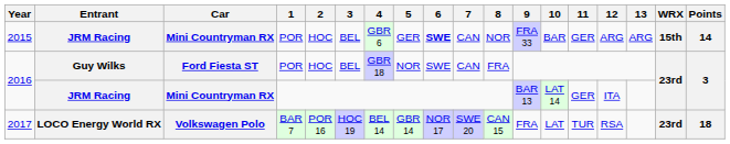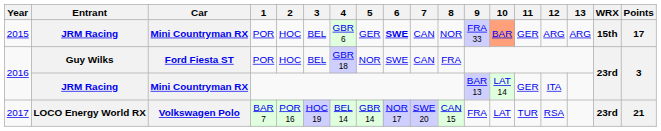 <table class="wikitable" border="1" style="text-align:center; font-size:85%;">
 <tr valign="top">
 <th>Year</th>
 <th>Entrant</th>
 <th>Car</th>
 <th>1</th>
 <th>2</th>
 <th>3</th>
 <th>4</th>
 <th>5</th>
 <th>6</th>
 <th>7</th>
 <th>8</th>
 <th>9</th>
 <th>10</th>
 <th>11</th>
 <th>12</th>
 <th>13</th>
 <th>WRX</th>
 <th>Points</th>
 </tr>
 <tr>
 <td><a href='#'>2015</a></td>
 <th nowrap><a href='#'>JRM Racing</a></th>
 <th nowrap><a href='#'>Mini Countryman RX</a></th>
 <td><a href='#'>POR</a></td>
 <td><a href='#'>HOC</a></td>
 <td><a href='#'>BEL</a></td>
 <td style="background:#DFFFDF;"><a href='#'>GBR</a><br><small>6</small></td>
 <td><a href='#'>GER</a><br></td>
 <td><strong><a href='#'>SWE</a><br></strong></td>
 <td><a href='#'>CAN</a><br></td>
 <td><a href='#'>NOR</a><br></td>
 <td style="background:#CFCFFF;"><a href='#'>FRA</a><br><small>33</small></td>
-<td><a href='#'>BAR</a><br><small></small></td>
+<td style="background: lightsalmon;"><a href='#'>BAR</a><br><small></small></td>
 <td><a href='#'>GER</a><br><small></small></td>
 <td><a href='#'>ARG</a><br><small></small></td>
 <td><a href='#'>ARG</a><br><small></small></td>
 <th>15th</th>
-<th>14</th>
+<th>17</th>
 </tr>
 <tr>
 <td rowspan=2><a href='#'>2016</a></td>
 <th nowrap>Guy Wilks</th>
 <th nowrap><a href='#'>Ford Fiesta ST</a></th>
 <td><a href='#'>POR</a><br><small></small></td>
 <td><a href='#'>HOC</a><br><small></small></td>
 <td><a href='#'>BEL</a><br><small></small></td>
 <td style="background:#CFCFFF;"><a href='#'>GBR</a><br><small>18</small></td>
 <td><a href='#'>NOR</a><br><small></small></td>
 <td><a href='#'>SWE</a><br><small></small></td>
 <td><a href='#'>CAN</a><br><small></small></td>
 <td><a href='#'>FRA</a><br><small></small></td>
 <td colspan=5></td>
 <th rowspan=2>23rd</th>
 <th rowspan=2>3</th>
 </tr>
 <tr>
 <th nowrap><a href='#'>JRM Racing</a></th>
 <th nowrap><a href='#'>Mini Countryman RX</a></th>
 <td colspan=8></td>
 <td style="background:#CFCFFF;"><a href='#'>BAR</a><br><small>13</small></td>
 <td style="background:#DFFFDF;"><a href='#'>LAT</a><br><small>14</small></td>
 <td><a href='#'>GER</a><br><small></small></td>
 <td><a href='#'>ITA</a><br><small></small></td>
 <td></td>
 </tr>
 <tr>
 <td><a href='#'>2017</a></td>
 <th nowrap>LOCO Energy World RX</th>
 <th nowrap><a href='#'>Volkswagen Polo</a></th>
 <td style="background:#DFFFDF;"><a href='#'>BAR</a><br><small>7</small></td>
 <td style="background:#DFFFDF;"><a href='#'>POR</a><br><small>16</small></td>
 <td style="background:#CFCFFF;"><a href='#'>HOC</a><br><small>19</small></td>
 <td style="background:#DFFFDF;"><a href='#'>BEL</a><br><small>14</small></td>
 <td style="background:#DFFFDF;"><a href='#'>GBR</a><br><small>14</small></td>
 <td style="background:#CFCFFF;"><a href='#'>NOR</a><br><small>17</small></td>
 <td style="background:#CFCFFF;"><a href='#'>SWE</a><br><small>20</small></td>
 <td style="background:#DFFFDF;"><a href='#'>CAN</a><br><small>15</small></td>
 <td><a href='#'>FRA</a><br><small></small></td>
 <td><a href='#'>LAT</a><br><small></small></td>
 <td><a href='#'>TUR</a><br><small></small></td>
 <td><a href='#'>RSA</a><br><small></small></td>
 <td></td>
 <th>23rd</th>
-<th>18</th>
+<th>21</th>
 </tr>
 </table>
